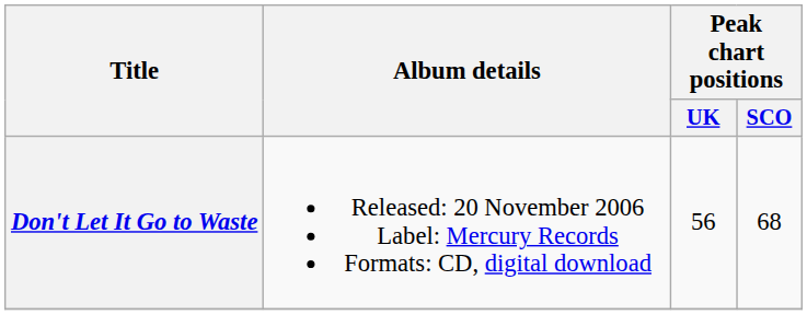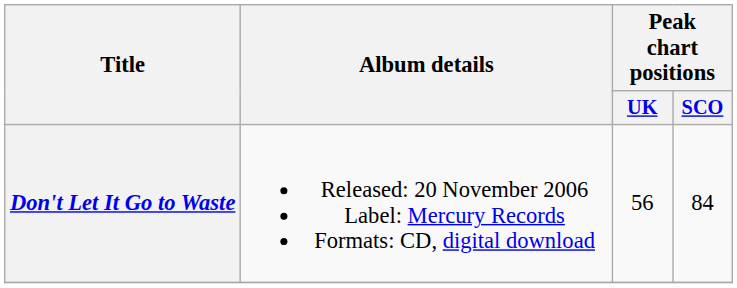 <table class="wikitable plainrowheaders" style="text-align:center;">
 <tr>
 <th scope="col" rowspan="2" style="width:10em;">Title</th>
 <th scope="col" rowspan="2" style="width:16em;">Album details</th>
 <th scope="col" colspan="2">Peak<br>chart<br>positions</th>
 </tr>
 <tr>
 <th scope="col" style="width:2.5em;font-size:90%;"><a href='#'>UK</a></th>
 <th scope="col" style="width:2.5em;font-size:90%;"><a href='#'>SCO</a></th>
 </tr>
 <tr>
 <th scope="row"><em><a href='#'>Don't Let It Go to Waste</a></em></th>
 <td><br><ul><li>Released: 20 November 2006</li><li>Label: <a href='#'>Mercury Records</a></li><li>Formats: CD, <a href='#'>digital download</a></li></ul></td>
 <td>56</td>
-<td>68</td>
+<td>84</td>
 </tr>
 <tr>
 </tr>
 </table>
